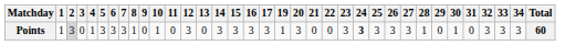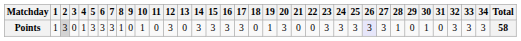 <table class="wikitable" style="width:100%; font-size:85%;">
 <tr valign=top>
 <th align=center>Matchday</th>
 <th align=center>1</th>
 <th align=center>2</th>
 <th align=center>3</th>
 <th align=center>4</th>
 <th align=center>5</th>
 <th align=center>6</th>
 <th align=center>7</th>
 <th align=center>8</th>
 <th align=center>9</th>
 <th align=center>10</th>
 <th align=center>11</th>
 <th align=center>12</th>
 <th align=center>13</th>
 <th align=center>14</th>
 <th align=center>15</th>
 <th align=center>16</th>
 <th align=center>17</th>
+<th align=center>18</th>
 <th align=center>19</th>
 <th align=center>20</th>
 <th align=center>21</th>
 <th align=center>22</th>
 <th align=center>23</th>
 <th align=center>24</th>
 <th align=center>25</th>
 <th align=center>26</th>
 <th align=center>27</th>
 <th align=center>28</th>
 <th align=center>29</th>
 <th align=center>30</th>
 <th align=center>31</th>
 <th align=center>32</th>
 <th align=center>33</th>
 <th align=center>34</th>
 <th align=center><strong>Total</strong></th>
 </tr>
 <tr>
 <th align=center>Points</th>
 <td align=center>1</td>
 <td align=center style="background: lightgrey;">3</td>
 <td align=center>0</td>
 <td align=center>1</td>
 <td align=center>3</td>
 <td align=center>3</td>
 <td align=center>3</td>
 <td align=center>1</td>
 <td align=center>0</td>
 <td align=center>1</td>
 <td align=center>0</td>
 <td align=center>3</td>
 <td align=center>0</td>
 <td align=center>3</td>
 <td align=center>3</td>
 <td align=center>3</td>
 <td align=center>3</td>
+<td align=center>0</td>
 <td align=center>1</td>
 <td align=center>3</td>
 <td align=center>0</td>
 <td align=center>0</td>
 <td align=center>3</td>
-<td align=center><strong>3</strong></td>
 <td align=center>3</td>
 <td align=center>3</td>
+<td align=center style="background: lavender;">3</td>
 <td align=center>3</td>
 <td align=center>1</td>
 <td align=center>0</td>
 <td align=center>1</td>
 <td align=center>0</td>
 <td align=center>3</td>
 <td align=center>3</td>
 <td align=center>3</td>
-<th align=center><strong>60</strong></th>
+<th align=center><strong>58</strong></th>
 </tr>
 </table>
